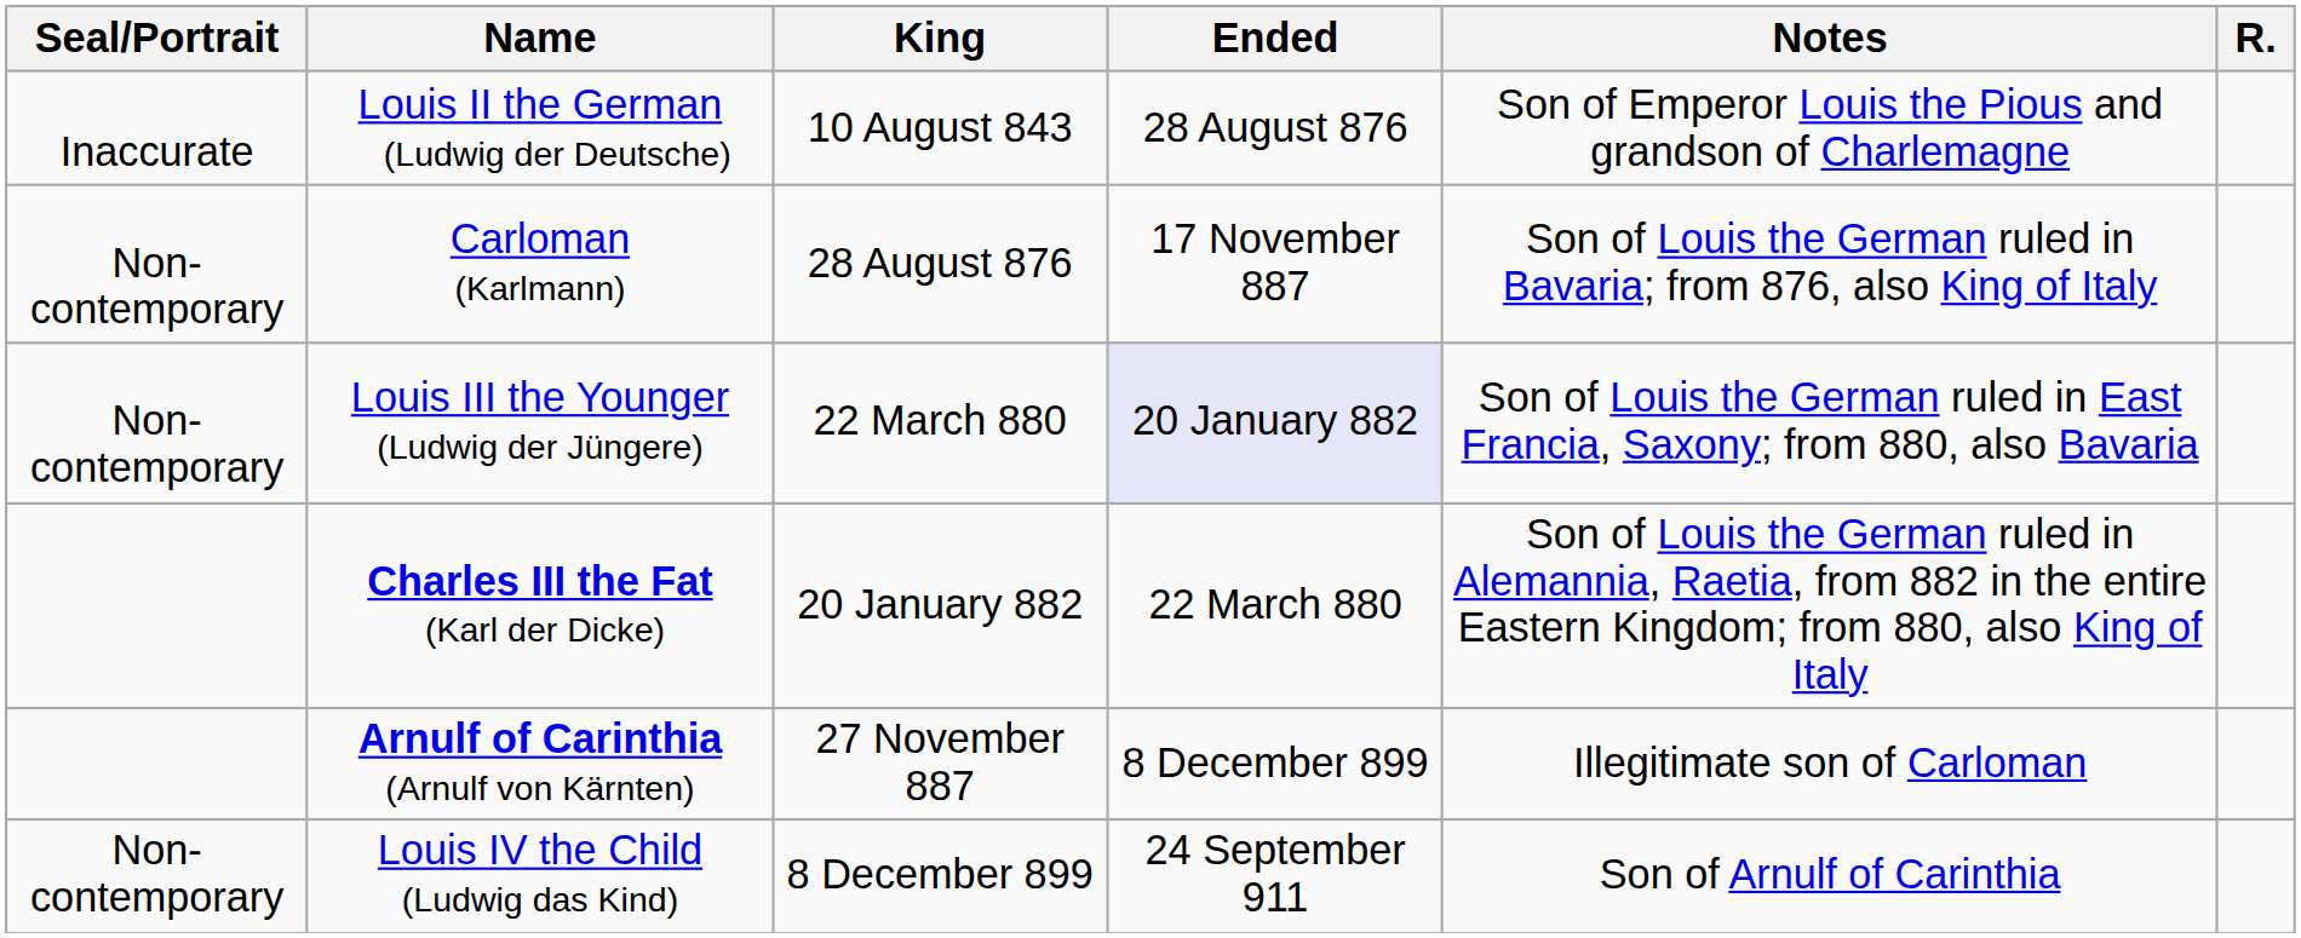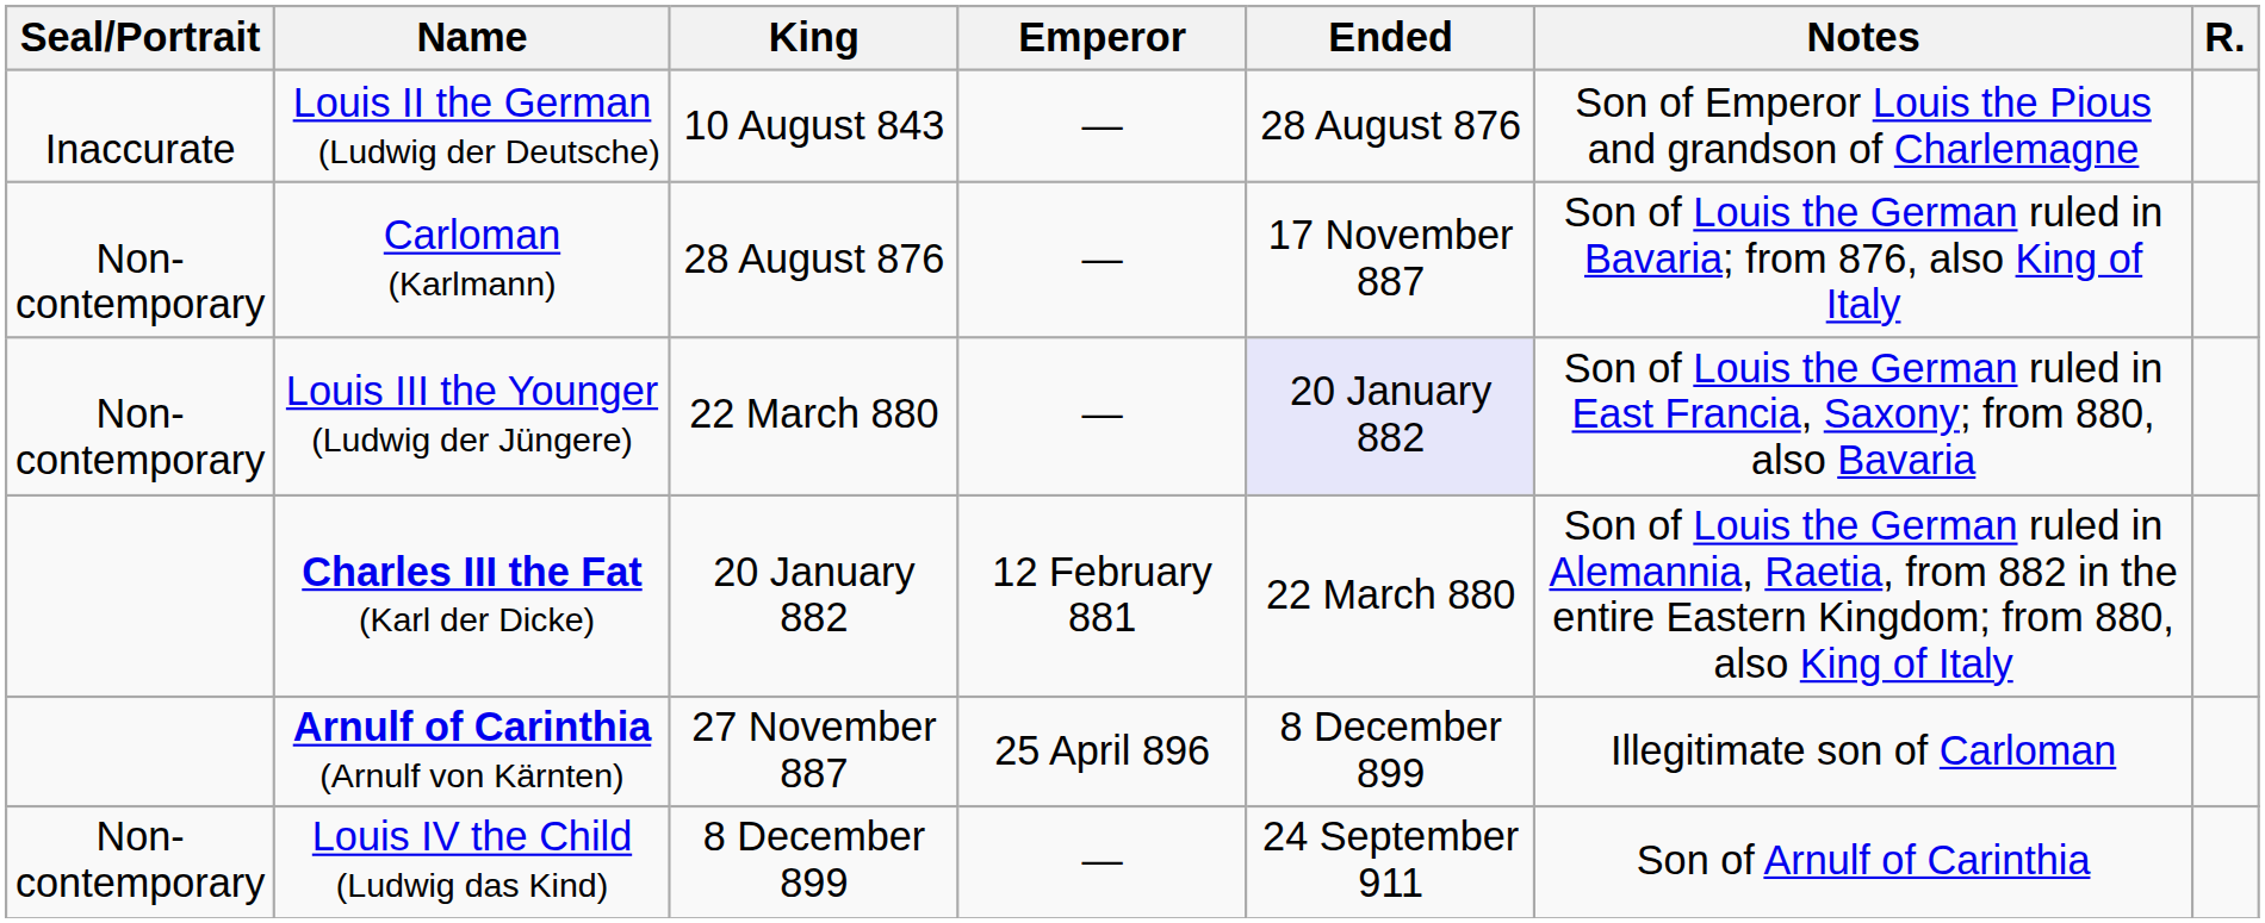 <table class="wikitable" style="text-align:center;" width="100% ">
 <tr>
 <th width="10%">Seal/Portrait</th>
 <th width="18%">Name</th>
 <th width="13%">King</th>
+<th width="13%">Emperor</th>
 <th width="13%">Ended</th>
 <th width="30%">Notes</th>
 <th width="3%">R.</th>
 </tr>
 <tr>
 <td><br>Inaccurate</td>
 <td><a href='#'>Louis II the German</a><br>   <small>(Ludwig der Deutsche)</small></td>
 <td>10 August 843</td>
+<td>—</td>
 <td>28 August 876</td>
 <td>Son of Emperor <a href='#'>Louis the Pious</a> and grandson of <a href='#'>Charlemagne</a></td>
 <td></td>
 </tr>
 <tr>
 <td><br>Non-contemporary</td>
 <td><a href='#'>Carloman</a><br><small>(Karlmann)</small></td>
 <td>28 August 876</td>
+<td>—</td>
 <td>17 November 887</td>
 <td>Son of <a href='#'>Louis the German</a> ruled in <a href='#'>Bavaria</a>; from 876, also <a href='#'>King of Italy</a></td>
 <td></td>
 </tr>
 <tr>
 <td><br>Non-contemporary</td>
 <td><a href='#'>Louis III the Younger</a><br><small>(Ludwig der Jüngere)</small></td>
 <td>22 March 880</td>
+<td>—</td>
 <td style="background: lavender;">20 January 882</td>
 <td>Son of <a href='#'>Louis the German</a> ruled in <a href='#'>East Francia</a>, <a href='#'>Saxony</a>; from 880, also <a href='#'>Bavaria</a></td>
 <td></td>
 </tr>
 <tr>
 <td></td>
 <td><strong><a href='#'>Charles III the Fat</a></strong><br><small> (Karl der Dicke)</small></td>
 <td>20 January 882</td>
+<td>12 February 881</td>
 <td>22 March 880</td>
 <td>Son of <a href='#'>Louis the German</a> ruled in <a href='#'>Alemannia</a>, <a href='#'>Raetia</a>, from 882 in the entire Eastern Kingdom; from 880, also <a href='#'>King of Italy</a></td>
 <td></td>
 </tr>
 <tr>
 <td></td>
 <td><strong><a href='#'>Arnulf of Carinthia</a></strong><br><small>(Arnulf von Kärnten)</small></td>
 <td>27 November 887</td>
+<td>25 April 896</td>
 <td>8 December 899</td>
 <td>Illegitimate son of <a href='#'>Carloman</a></td>
 <td></td>
 </tr>
 <tr>
 <td>Non-contemporary</td>
 <td><a href='#'>Louis IV the Child</a><br><small>(Ludwig das Kind)</small></td>
 <td>8 December 899</td>
+<td>—</td>
 <td>24 September 911</td>
 <td>Son of <a href='#'>Arnulf of Carinthia</a></td>
 <td></td>
 </tr>
 </table>
